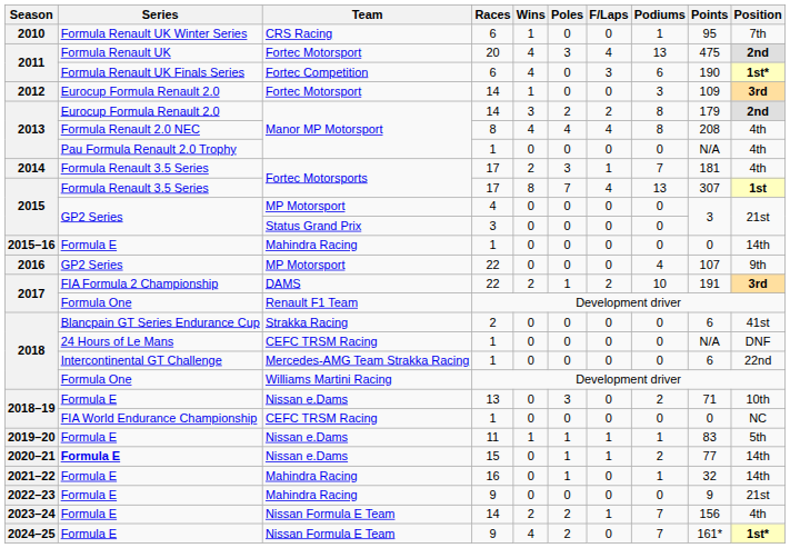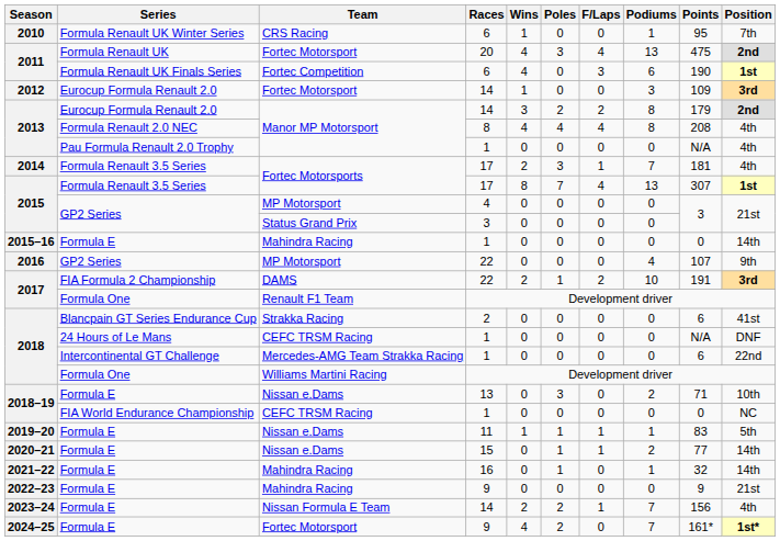 <table class="wikitable" style="font-size:90%; text-align:center">
 <tr>
 <th>Season</th>
 <th>Series</th>
 <th>Team</th>
 <th>Races</th>
 <th>Wins</th>
 <th>Poles</th>
 <th>F/Laps</th>
 <th>Podiums</th>
 <th>Points</th>
 <th>Position</th>
 </tr>
 <tr>
 <th>2010</th>
 <td align=left><a href='#'>Formula Renault UK Winter Series</a></td>
 <td align=left><a href='#'>CRS Racing</a></td>
 <td>6</td>
 <td>1</td>
 <td>0</td>
 <td>0</td>
 <td>1</td>
 <td>95</td>
 <td>7th</td>
 </tr>
 <tr>
 <th rowspan=2>2011</th>
 <td align=left><a href='#'>Formula Renault UK</a></td>
 <td align=left><a href='#'>Fortec Motorsport</a></td>
 <td>20</td>
 <td>4</td>
 <td>3</td>
 <td>4</td>
 <td>13</td>
 <td>475</td>
 <td style="background:#DFDFDF;"><strong>2nd</strong></td>
 </tr>
 <tr>
 <td align=left><a href='#'>Formula Renault UK Finals Series</a></td>
 <td align=left><a href='#'>Fortec Competition</a></td>
 <td>6</td>
 <td>4</td>
 <td>0</td>
 <td>3</td>
 <td>6</td>
 <td>190</td>
-<td style="background:#FFFFBF;"><strong>1st*</strong></td>
+<td style="background:#FFFFBF;"><strong>1st</strong></td>
 </tr>
 <tr>
 <th>2012</th>
 <td align=left><a href='#'>Eurocup Formula Renault 2.0</a></td>
 <td align=left><a href='#'>Fortec Motorsport</a></td>
 <td>14</td>
 <td>1</td>
 <td>0</td>
 <td>0</td>
 <td>3</td>
 <td>109</td>
 <td style="background:#FFDF9F;"><strong>3rd</strong></td>
 </tr>
 <tr>
 <th rowspan=3>2013</th>
 <td align=left><a href='#'>Eurocup Formula Renault 2.0</a></td>
 <td align=left rowspan=3><a href='#'>Manor MP Motorsport</a></td>
 <td>14</td>
 <td>3</td>
 <td>2</td>
 <td>2</td>
 <td>8</td>
 <td>179</td>
 <td style="background:#DFDFDF;"><strong>2nd</strong></td>
 </tr>
 <tr>
 <td align=left><a href='#'>Formula Renault 2.0 NEC</a></td>
 <td>8</td>
 <td>4</td>
 <td>4</td>
 <td>4</td>
 <td>8</td>
 <td>208</td>
 <td>4th</td>
 </tr>
 <tr>
 <td align=left><a href='#'>Pau Formula Renault 2.0 Trophy</a></td>
 <td>1</td>
 <td>0</td>
 <td>0</td>
 <td>0</td>
 <td>0</td>
 <td>N/A</td>
 <td>4th</td>
 </tr>
 <tr>
 <th>2014</th>
 <td align=left><a href='#'>Formula Renault 3.5 Series</a></td>
 <td rowspan="2" align="left"><a href='#'>Fortec Motorsports</a></td>
 <td>17</td>
 <td>2</td>
 <td>3</td>
 <td>1</td>
 <td>7</td>
 <td>181</td>
 <td>4th</td>
 </tr>
 <tr>
 <th rowspan=3>2015</th>
 <td align=left><a href='#'>Formula Renault 3.5 Series</a></td>
 <td>17</td>
 <td>8</td>
 <td>7</td>
 <td>4</td>
 <td>13</td>
 <td>307</td>
 <td style="background:#FFFFBF;"><strong>1st</strong></td>
 </tr>
 <tr>
 <td align=left rowspan=2><a href='#'>GP2 Series</a></td>
 <td align=left><a href='#'>MP Motorsport</a></td>
 <td>4</td>
 <td>0</td>
 <td>0</td>
 <td>0</td>
 <td>0</td>
 <td rowspan=2>3</td>
 <td rowspan=2>21st</td>
 </tr>
 <tr>
 <td align=left><a href='#'>Status Grand Prix</a></td>
 <td>3</td>
 <td>0</td>
 <td>0</td>
 <td>0</td>
 <td>0</td>
 </tr>
 <tr>
 <th>2015–16</th>
 <td align=left><a href='#'>Formula E</a></td>
 <td align=left><a href='#'>Mahindra Racing</a></td>
 <td>1</td>
 <td>0</td>
 <td>0</td>
 <td>0</td>
 <td>0</td>
 <td>0</td>
 <td>14th</td>
 </tr>
 <tr>
 <th>2016</th>
 <td align=left><a href='#'>GP2 Series</a></td>
 <td align=left><a href='#'>MP Motorsport</a></td>
 <td>22</td>
 <td>0</td>
 <td>0</td>
 <td>0</td>
 <td>4</td>
 <td>107</td>
 <td>9th</td>
 </tr>
 <tr>
 <th rowspan="2">2017</th>
 <td align=left><a href='#'>FIA Formula 2 Championship</a></td>
 <td align=left><a href='#'>DAMS</a></td>
 <td>22</td>
 <td>2</td>
 <td>1</td>
 <td>2</td>
 <td>10</td>
 <td>191</td>
 <td style="background:#FFDF9F;"><strong>3rd</strong></td>
 </tr>
 <tr>
 <td align=left><a href='#'>Formula One</a></td>
 <td align=left><a href='#'>Renault F1 Team</a></td>
 <td colspan="7">Development driver</td>
 </tr>
 <tr>
 <th rowspan="4">2018</th>
 <td align=left><a href='#'>Blancpain GT Series Endurance Cup</a></td>
 <td align=left><a href='#'>Strakka Racing</a></td>
 <td>2</td>
 <td>0</td>
 <td>0</td>
 <td>0</td>
 <td>0</td>
 <td>6</td>
 <td>41st</td>
 </tr>
 <tr>
 <td align=left><a href='#'>24 Hours of Le Mans</a></td>
 <td align=left><a href='#'>CEFC TRSM Racing</a></td>
 <td>1</td>
 <td>0</td>
 <td>0</td>
 <td>0</td>
 <td>0</td>
 <td>N/A</td>
 <td>DNF</td>
 </tr>
 <tr>
 <td align=left><a href='#'>Intercontinental GT Challenge</a></td>
 <td align=left nowrap><a href='#'>Mercedes-AMG Team Strakka Racing</a></td>
 <td>1</td>
 <td>0</td>
 <td>0</td>
 <td>0</td>
 <td>0</td>
 <td>6</td>
 <td>22nd</td>
 </tr>
 <tr>
 <td align=left><a href='#'>Formula One</a></td>
 <td align=left><a href='#'>Williams Martini Racing</a></td>
 <td colspan="7">Development driver</td>
 </tr>
 <tr>
 <th rowspan=2 nowrap>2018–19</th>
 <td align=left><a href='#'>Formula E</a></td>
 <td align=left><a href='#'>Nissan e.Dams</a></td>
 <td>13</td>
 <td>0</td>
 <td>3</td>
 <td>0</td>
 <td>2</td>
 <td>71</td>
 <td>10th</td>
 </tr>
 <tr>
 <td align=left nowrap><a href='#'>FIA World Endurance Championship</a></td>
 <td align=left><a href='#'>CEFC TRSM Racing</a></td>
 <td>1</td>
 <td>0</td>
 <td>0</td>
 <td>0</td>
 <td>0</td>
 <td>0</td>
 <td>NC</td>
 </tr>
 <tr>
 <th>2019–20</th>
 <td align=left><a href='#'>Formula E</a></td>
 <td align=left><a href='#'>Nissan e.Dams</a></td>
 <td>11</td>
 <td>1</td>
 <td>1</td>
 <td>1</td>
 <td>1</td>
 <td>83</td>
 <td>5th</td>
 </tr>
 <tr>
 <th>2020–21</th>
-<td align=left><strong><a href='#'>Formula E</a></strong></td>
+<td align=left><a href='#'>Formula E</a></td>
 <td align=left><a href='#'>Nissan e.Dams</a></td>
 <td>15</td>
 <td>0</td>
 <td>1</td>
 <td>1</td>
 <td>2</td>
 <td>77</td>
 <td>14th</td>
 </tr>
 <tr>
 <th>2021–22</th>
 <td align=left><a href='#'>Formula E</a></td>
 <td align=left><a href='#'>Mahindra Racing</a></td>
 <td>16</td>
 <td>0</td>
 <td>1</td>
 <td>0</td>
 <td>1</td>
 <td>32</td>
 <td>14th</td>
 </tr>
 <tr>
 <th>2022–23</th>
 <td align=left><a href='#'>Formula E</a></td>
 <td align=left><a href='#'>Mahindra Racing</a></td>
 <td>9</td>
 <td>0</td>
 <td>0</td>
 <td>0</td>
 <td>0</td>
 <td>9</td>
 <td>21st</td>
 </tr>
 <tr>
 <th>2023–24</th>
 <td align=left><a href='#'>Formula E</a></td>
 <td align=left><a href='#'>Nissan Formula E Team</a></td>
 <td>14</td>
 <td>2</td>
 <td>2</td>
 <td>1</td>
 <td>7</td>
 <td>156</td>
 <td>4th</td>
 </tr>
 <tr>
 <th>2024–25</th>
 <td align=left><a href='#'>Formula E</a></td>
-<td align=left><a href='#'>Nissan Formula E Team</a></td>
+<td align=left><a href='#'>Fortec Motorsport</a></td>
 <td>9</td>
 <td>4</td>
 <td>2</td>
 <td>0</td>
 <td>7</td>
 <td>161*</td>
 <td style="background:#FFFFBF;"><strong>1st*</strong></td>
 </tr>
 </table>
